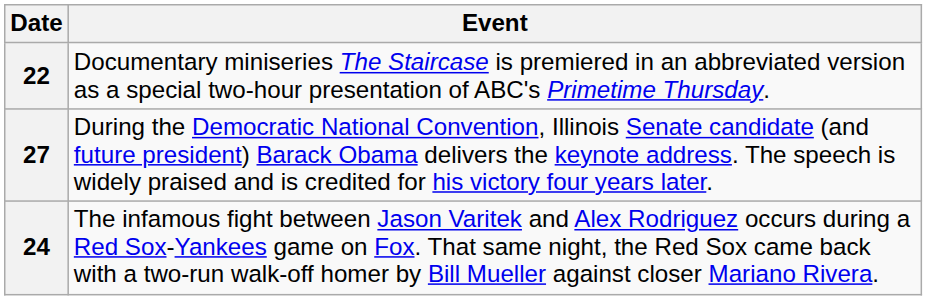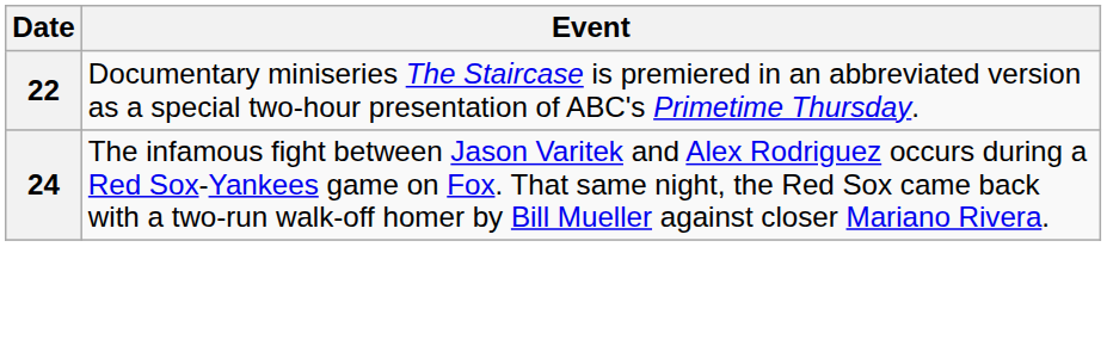 <table class="wikitable">
 <tr>
 <th>Date</th>
 <th>Event</th>
 </tr>
 <tr>
 <th>22</th>
 <td>Documentary miniseries <em><a href='#'>The Staircase</a></em> is premiered in an abbreviated version as a special two-hour presentation of ABC's <em><a href='#'>Primetime Thursday</a></em>.</td>
 </tr>
 <tr>
-<th>27</th>
-<td>During the <a href='#'>Democratic National Convention</a>, Illinois <a href='#'>Senate candidate</a> (and <a href='#'>future president</a>) <a href='#'>Barack Obama</a> delivers the <a href='#'>keynote address</a>. The speech is widely praised and is credited for <a href='#'>his victory four years later</a>.</td>
-</tr>
-<tr>
 <th>24</th>
 <td>The infamous fight between <a href='#'>Jason Varitek</a> and <a href='#'>Alex Rodriguez</a> occurs during a <a href='#'>Red Sox</a>-<a href='#'>Yankees</a> game on <a href='#'>Fox</a>. That same night, the Red Sox came back with a two-run walk-off homer by <a href='#'>Bill Mueller</a> against closer <a href='#'>Mariano Rivera</a>.</td>
 </tr>
 </table>
